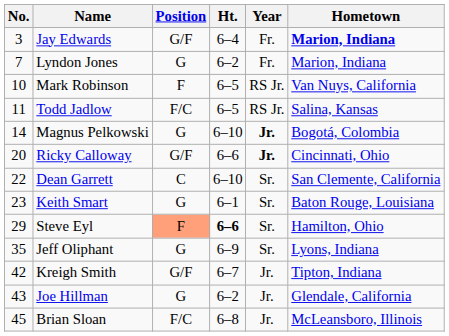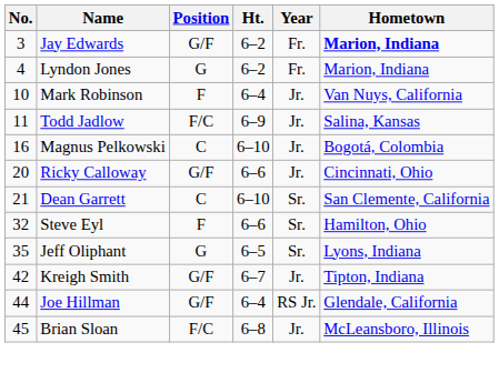 <table class="wikitable" style="text-align:center">
 <tr>
 <th>No.</th>
 <th>Name</th>
 <th><a href='#'>Position</a></th>
 <th>Ht.</th>
 <th>Year</th>
 <th>Hometown</th>
 </tr>
 <tr>
 <td>3</td>
 <td style="text-align:left"><a href='#'>Jay Edwards</a></td>
 <td>G/F</td>
-<td>6–4</td>
+<td>6–2</td>
 <td>Fr.</td>
 <td style="text-align:left"><strong><a href='#'>Marion, Indiana</a></strong></td>
 </tr>
 <tr>
-<td>7</td>
+<td>4</td>
 <td style="text-align:left">Lyndon Jones</td>
 <td>G</td>
 <td>6–2</td>
 <td>Fr.</td>
 <td style="text-align:left"><a href='#'>Marion, Indiana</a></td>
 </tr>
 <tr>
 <td>10</td>
 <td style="text-align:left">Mark Robinson</td>
 <td>F</td>
-<td>6–5</td>
-<td>RS Jr.</td>
+<td>6–4</td>
+<td>Jr.</td>
 <td style="text-align:left"><a href='#'>Van Nuys, California</a></td>
 </tr>
 <tr>
 <td>11</td>
 <td style="text-align:left"><a href='#'>Todd Jadlow</a></td>
 <td>F/C</td>
-<td>6–5</td>
-<td>RS Jr.</td>
+<td>6–9</td>
+<td>Jr.</td>
 <td style="text-align:left"><a href='#'>Salina, Kansas</a></td>
 </tr>
 <tr>
-<td>14</td>
+<td>16</td>
 <td style="text-align:left">Magnus Pelkowski</td>
-<td>G</td>
+<td>C</td>
 <td>6–10</td>
-<td><strong>Jr.</strong></td>
+<td>Jr.</td>
 <td style="text-align:left"><a href='#'>Bogotá, Colombia</a></td>
 </tr>
 <tr>
 <td>20</td>
 <td style="text-align:left"><a href='#'>Ricky Calloway</a></td>
 <td>G/F</td>
 <td>6–6</td>
-<td><strong>Jr.</strong></td>
+<td>Jr.</td>
 <td style="text-align:left"><a href='#'>Cincinnati, Ohio</a></td>
 </tr>
 <tr>
-<td>22</td>
+<td>21</td>
 <td style="text-align:left"><a href='#'>Dean Garrett</a></td>
 <td>C</td>
 <td>6–10</td>
 <td>Sr.</td>
 <td style="text-align:left"><a href='#'>San Clemente, California</a></td>
 </tr>
 <tr>
-<td>23</td>
-<td style="text-align:left"><a href='#'>Keith Smart</a></td>
-<td>G</td>
-<td>6–1</td>
-<td>Sr.</td>
-<td style="text-align:left"><a href='#'>Baton Rouge, Louisiana</a></td>
-</tr>
-<tr>
-<td>29</td>
+<td>32</td>
 <td style="text-align:left">Steve Eyl</td>
-<td style="background: lightsalmon;">F</td>
-<td><strong>6–6</strong></td>
+<td>F</td>
+<td>6–6</td>
 <td>Sr.</td>
 <td style="text-align:left"><a href='#'>Hamilton, Ohio</a></td>
 </tr>
 <tr>
 <td>35</td>
 <td style="text-align:left">Jeff Oliphant</td>
 <td>G</td>
-<td>6–9</td>
+<td>6–5</td>
 <td>Sr.</td>
 <td style="text-align:left"><a href='#'>Lyons, Indiana</a></td>
 </tr>
 <tr>
 <td>42</td>
 <td style="text-align:left">Kreigh Smith</td>
 <td>G/F</td>
 <td>6–7</td>
 <td>Jr.</td>
 <td style="text-align:left"><a href='#'>Tipton, Indiana</a></td>
 </tr>
 <tr>
-<td>43</td>
+<td>44</td>
 <td style="text-align:left"><a href='#'>Joe Hillman</a></td>
-<td>G</td>
-<td>6–2</td>
-<td>Jr.</td>
+<td>G/F</td>
+<td>6–4</td>
+<td>RS Jr.</td>
 <td style="text-align:left"><a href='#'>Glendale, California</a></td>
 </tr>
 <tr>
 <td>45</td>
 <td style="text-align:left">Brian Sloan</td>
 <td>F/C</td>
 <td>6–8</td>
 <td>Jr.</td>
 <td style="text-align:left"><a href='#'>McLeansboro, Illinois</a></td>
 </tr>
 </table>
